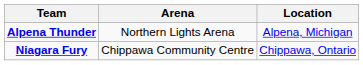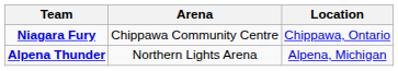 <table class="wikitable">
 <tr align="center">
 <th>Team</th>
 <th>Arena</th>
 <th>Location</th>
 </tr>
 <tr align="center">
+<td><strong><a href='#'>Niagara Fury</a></strong></td>
+<td>Chippawa Community Centre</td>
+<td><a href='#'>Chippawa, Ontario</a></td>
+</tr>
+<tr align="center">
 <td><strong><a href='#'>Alpena Thunder</a></strong></td>
 <td>Northern Lights Arena</td>
 <td><a href='#'>Alpena, Michigan</a></td>
 </tr>
-<tr align="center">
-<td><strong><a href='#'>Niagara Fury</a></strong></td>
-<td>Chippawa Community Centre</td>
-<td><a href='#'>Chippawa, Ontario</a></td>
-</tr>
 </table>
